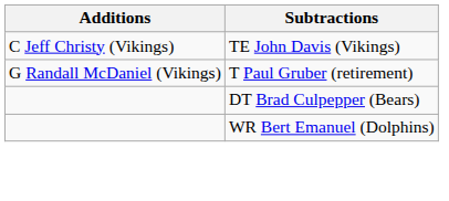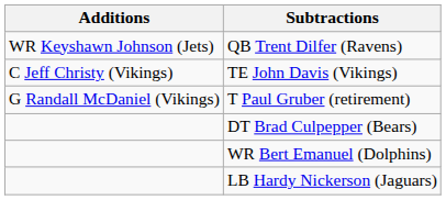 <table class="wikitable">
 <tr>
 <th>Additions</th>
 <th>Subtractions</th>
+</tr>
+<tr>
+<td>WR <a href='#'>Keyshawn Johnson</a> (Jets)</td>
+<td>QB <a href='#'>Trent Dilfer</a> (Ravens)</td>
 </tr>
 <tr>
 <td>C <a href='#'>Jeff Christy</a> (Vikings)</td>
 <td>TE <a href='#'>John Davis</a> (Vikings)</td>
 </tr>
 <tr>
 <td>G <a href='#'>Randall McDaniel</a> (Vikings)</td>
 <td>T <a href='#'>Paul Gruber</a> (retirement)</td>
 </tr>
 <tr>
 <td></td>
 <td>DT <a href='#'>Brad Culpepper</a> (Bears)</td>
 </tr>
 <tr>
 <td></td>
 <td>WR <a href='#'>Bert Emanuel</a> (Dolphins)</td>
 </tr>
+<tr>
+<td></td>
+<td>LB <a href='#'>Hardy Nickerson</a> (Jaguars)</td>
+</tr>
 </table>
